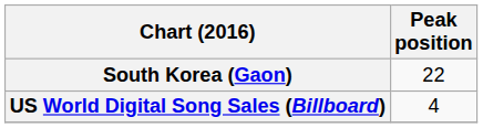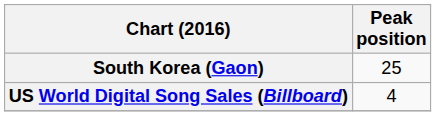 <table class="wikitable sortable plainrowheaders" style="text-align:center">
 <tr>
 <th scope="col">Chart (2016)</th>
 <th scope="col">Peak<br>position</th>
 </tr>
 <tr>
 <th scope="row">South Korea (<a href='#'>Gaon</a>)</th>
-<td>22</td>
+<td>25</td>
 </tr>
 <tr>
 <th scope="row">US <a href='#'>World Digital Song Sales</a> (<em><a href='#'>Billboard</a></em>)</th>
 <td>4</td>
 </tr>
 <tr>
 </tr>
 </table>
